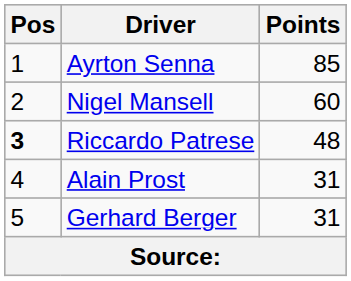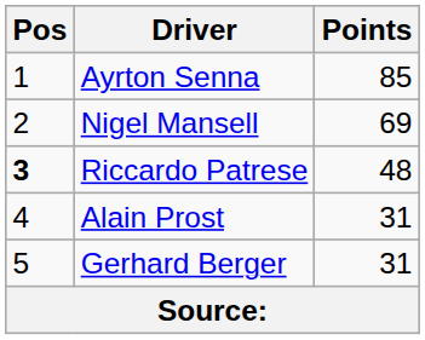 <table class="wikitable" style="font-size: 95%;">
 <tr>
 <th>Pos</th>
 <th>Driver</th>
 <th>Points</th>
 </tr>
 <tr>
 <td>1</td>
 <td> <a href='#'>Ayrton Senna</a></td>
 <td align="right">85</td>
 </tr>
 <tr>
 <td>2</td>
 <td> <a href='#'>Nigel Mansell</a></td>
-<td align="right">60</td>
+<td align="right">69</td>
 </tr>
 <tr>
 <td><strong>3</strong></td>
 <td> <a href='#'>Riccardo Patrese</a></td>
 <td align="right">48</td>
 </tr>
 <tr>
 <td>4</td>
 <td> <a href='#'>Alain Prost</a></td>
 <td align="right">31</td>
 </tr>
 <tr>
 <td>5</td>
 <td> <a href='#'>Gerhard Berger</a></td>
 <td align="right">31</td>
 </tr>
 <tr>
 <th colspan=4>Source: </th>
 </tr>
 </table>
